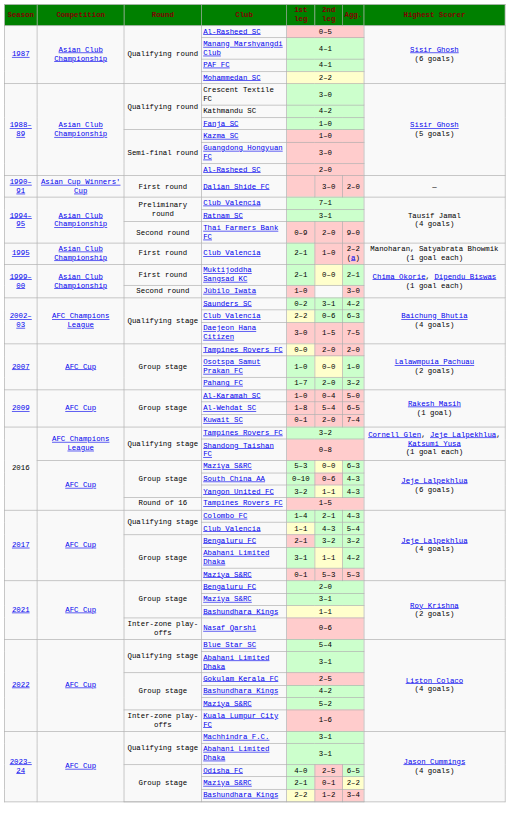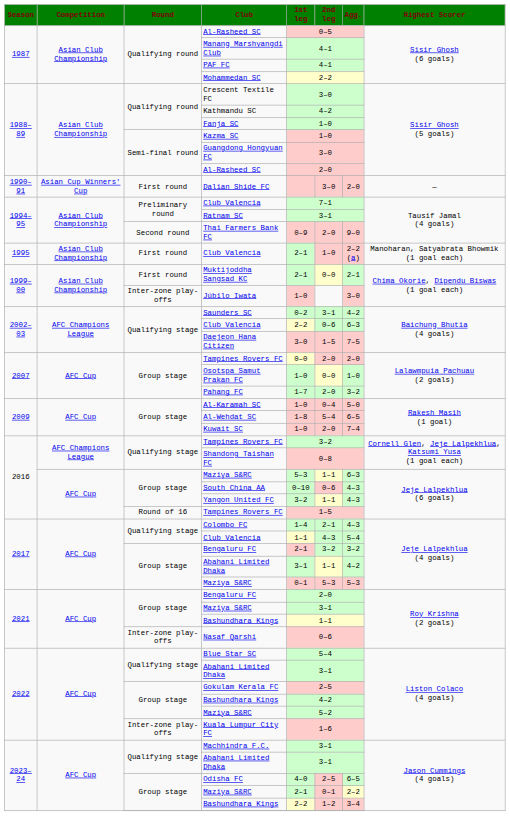 <table class="wikitable" style="font-size:90%; width:90%; text-align:center;">
 <tr>
 <th style="background:Green; color:Maroon;">Season</th>
 <th style="background:Green; color:Maroon;">Competition</th>
 <th style="background:Green; color:Maroon;">Round</th>
 <th style="background:Green; color:Maroon;">Club</th>
 <th style="background:Green; color:Maroon;">1st leg</th>
 <th style="background:Green; color:Maroon;">2nd leg</th>
 <th style="background:Green; color:Maroon;">Agg.</th>
 <th style="background:Green; color:Maroon;">Highest Scorer</th>
 </tr>
 <tr>
 <td rowspan=4 style="text-align:center"><a href='#'>1987</a></td>
 <td rowspan=4 style="text-align:center"><a href='#'>Asian Club Championship</a></td>
 <td rowspan=4 style="text-align:center">Qualifying round</td>
 <td style="text-align:left"> <a href='#'>Al-Rasheed SC</a></td>
 <td colspan="3" style="text-align:center; background:#FFCCCC">0–5</td>
 <td rowspan=4 style="text-align:center"><a href='#'>Sisir Ghosh</a><br>(6 goals)</td>
 </tr>
 <tr>
 <td style="text-align:left"> <a href='#'>Manang Marshyangdi Club</a></td>
 <td colspan="3" style="text-align:center; background:#CCFFCC;">4–1</td>
 </tr>
 <tr>
 <td style="text-align:left"> <a href='#'>PAF FC</a></td>
 <td colspan="3" style="text-align:center; background:#CCFFCC;">4–1</td>
 </tr>
 <tr>
 <td style="text-align:left"> <a href='#'>Mohammedan SC</a></td>
 <td colspan="3" style="text-align:center; background:#FFFFCC;">2–2</td>
 </tr>
 <tr>
 <td rowspan=6 style="text-align:center"><a href='#'>1988–89</a></td>
 <td rowspan=6 style="text-align:center"><a href='#'>Asian Club Championship</a></td>
 <td rowspan=3 style="text-align:center">Qualifying round</td>
 <td style="text-align:left"> Crescent Textile FC</td>
 <td colspan="3" style="text-align:center; background:#CCFFCC;">3–0</td>
 <td rowspan=6 style="text-align:center"><a href='#'>Sisir Ghosh</a><br>(5 goals)</td>
 </tr>
 <tr>
 <td style="text-align:left"> Kathmandu SC</td>
 <td colspan="3" style="text-align:center; background:#CCFFCC;">4–2</td>
 </tr>
 <tr>
 <td style="text-align:left"> <a href='#'>Fanja SC</a></td>
 <td colspan="3" style="text-align:center; background:#CCFFCC;">1–0</td>
 </tr>
 <tr>
 <td rowspan=3 style="text-align:center">Semi-final round</td>
 <td style="text-align:left"> <a href='#'>Kazma SC</a></td>
 <td colspan="3" style="text-align:center; background:#FFCCCC">1–0</td>
 </tr>
 <tr>
 <td style="text-align:left"> <a href='#'>Guangdong Hongyuan FC</a></td>
 <td colspan="3" style="text-align:center; background:#FFCCCC">3–0</td>
 </tr>
 <tr>
 <td style="text-align:left"> <a href='#'>Al-Rasheed SC</a></td>
 <td colspan="3" style="text-align:center; background:#FFCCCC">2–0</td>
 </tr>
 <tr>
 <td rowspan=1 style="text-align:center"><a href='#'>1990–91</a></td>
 <td rowspan=1 style="text-align:center"><a href='#'>Asian Cup Winners' Cup</a></td>
 <td rowspan=1 style="text-align:center">First round</td>
 <td style="text-align:left"> <a href='#'>Dalian Shide FC</a></td>
 <td style="text-align:center; background:#FFCCCC;"></td>
 <td style="text-align:center; background:#FFCCCC;">3–0</td>
 <td style="text-align:center; background:#FFCCCC">2–0</td>
 <td style="text-align:center">—</td>
 </tr>
 <tr>
 <td rowspan=3 style="text-align:center"><a href='#'>1994–95</a></td>
 <td rowspan=3 style="text-align:center"><a href='#'>Asian Club Championship</a></td>
 <td rowspan=2 style="text-align:center">Preliminary round</td>
 <td style="text-align:left"> <a href='#'>Club Valencia</a></td>
 <td colspan="3" style="text-align:center; background:#CCFFCC;">7–1</td>
 <td rowspan=3 style="text-align:center">Tausif Jamal<br>(4 goals)</td>
 </tr>
 <tr>
 <td style="text-align:left"> <a href='#'>Ratnam SC</a></td>
 <td colspan="3" style="text-align:center; background:#CCFFCC;">3–1</td>
 </tr>
 <tr>
 <td rowspan=1 style="text-align:center">Second round</td>
 <td style="text-align:left"> <a href='#'>Thai Farmers Bank FC</a></td>
 <td style="text-align:center; background:#FFCCCC;">0–9</td>
 <td style="text-align:center; background:#FFCCCC;">2–0 </td>
 <td style="text-align:center; background:#FFCCCC;">9–0</td>
 </tr>
 <tr>
 <td rowspan=1 style="text-align:center"><a href='#'>1995</a></td>
 <td rowspan=1 style="text-align:center"><a href='#'>Asian Club Championship</a></td>
 <td rowspan=1 style="text-align:center">First round</td>
 <td style="text-align:left"> <a href='#'>Club Valencia</a></td>
 <td style="text-align:center; background:#CCFFCC;">2–1</td>
 <td style="text-align:center; background:#FFCCCC;">1–0</td>
 <td style="text-align:center; background:#FFCCCC;">2–2<br>(<a href='#'>a</a>)</td>
 <td rowspan=1 style="text-align:center">Manoharan, Satyabrata Bhowmik<br>(1 goal each)</td>
 </tr>
 <tr>
 <td rowspan=2 style="text-align:center"><a href='#'>1999–00</a></td>
 <td rowspan=2 style="text-align:center"><a href='#'>Asian Club Championship</a></td>
 <td rowspan=1 style="text-align:center">First round</td>
 <td style="text-align:left"> <a href='#'>Muktijoddha Sangsad KC</a></td>
 <td style="text-align:center; background:#CCFFCC;">2–1</td>
 <td style="text-align:center; background:#FFFFCC;">0–0</td>
 <td style="text-align:center; background:#CCFFCC;">2–1</td>
 <td rowspan=2 style="text-align:center"><a href='#'>Chima Okorie</a>, <a href='#'>Dipendu Biswas</a><br>(1 goal each)</td>
 </tr>
 <tr>
-<td rowspan=1 style="text-align:center">Second round</td>
+<td>Inter-zone play-offs</td>
 <td style="text-align:left"> <a href='#'>Júbilo Iwata</a></td>
 <td style="text-align:center; background:#FFCCCC;">1–0</td>
 <td><br></td>
 <td style="text-align:center; background:#FFCCCC;">3–0</td>
 </tr>
 <tr>
 <td rowspan=3 style="text-align:center"><a href='#'>2002–03</a></td>
 <td rowspan=3 style="text-align:center"><a href='#'>AFC Champions League</a></td>
 <td rowspan=3 style="text-align:center">Qualifying stage</td>
 <td style="text-align:left"> <a href='#'>Saunders SC</a></td>
 <td style="text-align:center; background:#CCFFCC;">0–2</td>
 <td style="text-align:center; background:#CCFFCC;">3–1</td>
 <td style="text-align:center; background:#CCFFCC;">4–2</td>
 <td rowspan=3 style="text-align:center"><a href='#'>Baichung Bhutia</a><br>(4 goals)</td>
 </tr>
 <tr>
 <td style="text-align:left"> <a href='#'>Club Valencia</a></td>
 <td style="text-align:center; background:#FFFFCC;">2–2</td>
 <td style="text-align:center; background:#CCFFCC;">0–6</td>
 <td style="text-align:center; background:#CCFFCC;">6–3</td>
 </tr>
 <tr>
 <td style="text-align:left"> <a href='#'>Daejeon Hana Citizen</a></td>
 <td style="text-align:center; background:#FFCCCC;">3–0</td>
 <td style="text-align:center; background:#FFCCCC;">1–5</td>
 <td style="text-align:center; background:#FFCCCC;">7–5</td>
 </tr>
 <tr>
 <td rowspan=3 style="text-align:center"><a href='#'>2007</a></td>
 <td rowspan=3 style="text-align:center"><a href='#'>AFC Cup</a></td>
 <td rowspan=3 style="text-align:center">Group stage</td>
 <td style="text-align:left"> <a href='#'>Tampines Rovers FC</a></td>
 <td style="text-align:center; background:#FFFFCC;">0–0</td>
 <td style="text-align:center; background:#FFCCCC;">2–0</td>
 <td style="text-align:center; background:#FFCCCC;">2–0</td>
 <td rowspan=3 style="text-align:center"><a href='#'>Lalawmpuia Pachuau</a><br>(2 goals)</td>
 </tr>
 <tr>
 <td style="text-align:left"> <a href='#'>Osotspa Samut Prakan FC</a></td>
 <td style="text-align:center; background:#CCFFCC;">1–0</td>
 <td style="text-align:center; background:#FFFFCC;">0–0</td>
 <td style="text-align:center; background:#CCFFCC;">1–0</td>
 </tr>
 <tr>
 <td style="text-align:left"> <a href='#'>Pahang FC</a></td>
 <td style="text-align:center; background:#CCFFCC;">1–7</td>
 <td style="text-align:center; background:#CCFFCC;">2–0</td>
 <td style="text-align:center; background:#CCFFCC;">3–2</td>
 </tr>
 <tr>
 <td rowspan=3 style="text-align:center"><a href='#'>2009</a></td>
 <td rowspan=3 style="text-align:center"><a href='#'>AFC Cup</a></td>
 <td rowspan=3 style="text-align:center">Group stage</td>
 <td style="text-align:left"> <a href='#'>Al-Karamah SC</a></td>
 <td style="text-align:center; background:#FFCCCC;">1–0</td>
 <td style="text-align:center; background:#FFCCCC;">0–4</td>
 <td style="text-align:center; background:#FFCCCC;">5–0</td>
 <td rowspan=3 style="text-align:center"><a href='#'>Rakesh Masih</a><br>(1 goal)</td>
 </tr>
 <tr>
 <td style="text-align:left"> <a href='#'>Al-Wehdat SC</a></td>
 <td style="text-align:center; background:#FFCCCC;">1–8</td>
 <td style="text-align:center; background:#FFCCCC;">5–4</td>
 <td style="text-align:center; background:#FFCCCC;">6–5</td>
 </tr>
 <tr>
 <td style="text-align:left"> <a href='#'>Kuwait SC</a></td>
-<td style="text-align:center; background:#FFCCCC;">0–1</td>
+<td style="text-align:center; background:#FFCCCC;">1–0</td>
 <td style="text-align:center; background:#FFCCCC;">2–0 </td>
 <td style="text-align:center; background:#FFCCCC;">7–4</td>
 </tr>
 <tr>
 <td rowspan="6" style="text-align:center">2016</td>
 <td rowspan=2 style="text-align:center"><a href='#'>AFC Champions League</a></td>
 <td rowspan=2 style="text-align:center">Qualifying stage</td>
 <td style="text-align:left"> <a href='#'>Tampines Rovers FC</a></td>
 <td colspan="3" style="text-align:center; background:#CCFFCC;">3–2</td>
 <td rowspan=2 style="text-align:center"><a href='#'>Cornell Glen</a>, <a href='#'>Jeje Lalpekhlua</a>, <a href='#'>Katsumi Yusa</a><br>(1 goal each)</td>
 </tr>
 <tr>
 <td style="text-align:left"> <a href='#'>Shandong Taishan FC</a></td>
 <td colspan="3" style="text-align:center; background:#FFCCCC;">0–8</td>
 </tr>
 <tr>
 <td rowspan="4"><a href='#'>AFC Cup</a></td>
 <td rowspan="3">Group stage</td>
 <td style="text-align:left"> <a href='#'>Maziya S&RC</a></td>
 <td style="text-align:center; background:#CCFFCC;">5–3</td>
-<td style="text-align:center; background:#FFFFCC;">0–0</td>
+<td style="text-align:center; background:#FFFFCC;">1–1</td>
 <td style="text-align:center; background:#CCFFCC;">6–3</td>
 <td rowspan="4" style="text-align:center"><a href='#'>Jeje Lalpekhlua</a><br>(6 goals)</td>
 </tr>
 <tr>
 <td style="text-align:left"> <a href='#'>South China AA</a></td>
 <td style="text-align:center; background:#CCFFCC;">0–10</td>
 <td style="text-align:center; background:#FFCCCC;">0–6</td>
 <td style="text-align:center; background:#CCFFCC;">4–3</td>
 </tr>
 <tr>
 <td style="text-align:left"> <a href='#'>Yangon United FC</a></td>
 <td style="text-align:center; background:#CCFFCC;">3–2</td>
 <td style="text-align:center; background:#FFFFCC;">1–1</td>
 <td style="text-align:center; background:#CCFFCC;">4–3</td>
 </tr>
 <tr>
 <td rowspan=1 style="text-align:center">Round of 16</td>
 <td style="text-align:left"> <a href='#'>Tampines Rovers FC</a></td>
 <td colspan="3" style="text-align:center; background:#FFCCCC;">1–5</td>
 </tr>
 <tr>
 <td rowspan="5"><a href='#'>2017</a></td>
 <td rowspan="5"><a href='#'>AFC Cup</a></td>
 <td rowspan="2" style="text-align:center">Qualifying stage</td>
 <td style="text-align:left"> <a href='#'>Colombo FC</a></td>
 <td style="text-align:center; background:#CCFFCC;">1–4</td>
 <td style="text-align:center; background:#CCFFCC;">2–1</td>
 <td style="text-align:center; background:#CCFFCC;">4–3</td>
 <td rowspan="5" style="text-align:center"><a href='#'>Jeje Lalpekhlua</a><br>(4 goals)</td>
 </tr>
 <tr>
 <td style="text-align:left"> <a href='#'>Club Valencia</a></td>
 <td style="text-align:center; background:#FFFFCC;">1–1</td>
 <td style="text-align:center; background:#CCFFCC;">4–3</td>
 <td style="text-align:center; background:#CCFFCC;">5–4</td>
 </tr>
 <tr>
 <td rowspan=3 style="text-align:center">Group stage</td>
 <td style="text-align:left"> <a href='#'>Bengaluru FC</a></td>
 <td style="text-align:center; background:#FFCCCC;">2–1</td>
 <td style="text-align:center; background:#CCFFCC;">3–2</td>
 <td style="text-align:center; background:#CCFFCC;">3–2</td>
 </tr>
 <tr>
 <td style="text-align:left"> <a href='#'>Abahani Limited Dhaka</a></td>
 <td style="text-align:center; background:#CCFFCC;">3–1</td>
 <td style="text-align:center; background:#FFFFCC;">1–1</td>
 <td style="text-align:center; background:#CCFFCC;">4–2</td>
 </tr>
 <tr>
 <td style="text-align:left"> <a href='#'>Maziya S&RC</a></td>
 <td style="text-align:center; background:#FFCCCC;">0–1</td>
 <td style="text-align:center; background:#FFCCCC;">5–3</td>
 <td style="text-align:center; background:#FFCCCC;">5–3</td>
 </tr>
 <tr>
 <td rowspan="4"><a href='#'>2021</a></td>
 <td rowspan="4"><a href='#'>AFC Cup</a></td>
 <td rowspan="3">Group stage</td>
 <td style="text-align:left"> <a href='#'>Bengaluru FC</a></td>
 <td colspan="3" style="text-align:center; background:#CCFFCC;">2–0</td>
 <td rowspan="4"><a href='#'>Roy Krishna</a><br>(2 goals)</td>
 </tr>
 <tr>
 <td style="text-align:left"> <a href='#'>Maziya S&RC</a></td>
 <td colspan="3" style="text-align:center; background:#CCFFCC;">3–1</td>
 </tr>
 <tr>
 <td style="text-align:left"> <a href='#'>Bashundhara Kings</a></td>
 <td colspan="3" style="text-align:center; background:#FFFFCC;">1–1</td>
 </tr>
 <tr>
 <td>Inter-zone play-offs</td>
 <td style="text-align:left"> <a href='#'>Nasaf Qarshi</a></td>
 <td colspan="3" style="text-align:center; background:#FFCCCC;">0–6</td>
 </tr>
 <tr>
 <td rowspan="6"><a href='#'>2022</a></td>
 <td rowspan="6"><a href='#'>AFC Cup</a></td>
 <td rowspan="2">Qualifying stage</td>
 <td style="text-align:left"> <a href='#'>Blue Star SC</a></td>
 <td colspan="3" style="text-align:center; background:#CCFFCC;">5–4</td>
 <td rowspan="6"><a href='#'>Liston Colaco</a><br>(4 goals)</td>
 </tr>
 <tr>
 <td style="text-align:left"> <a href='#'>Abahani Limited Dhaka</a></td>
 <td colspan="3" style="text-align:center; background:#CCFFCC;">3–1</td>
 </tr>
 <tr>
 <td rowspan="3">Group stage</td>
 <td style="text-align:left"> <a href='#'>Gokulam Kerala FC</a></td>
 <td colspan="3" style="text-align:center; background:#FFCCCC;">2–5</td>
 </tr>
 <tr>
 <td style="text-align:left"> <a href='#'>Bashundhara Kings</a></td>
 <td colspan="3" style="text-align:center; background:#CCFFCC;">4–2</td>
 </tr>
 <tr>
 <td style="text-align:left"> <a href='#'>Maziya S&RC</a></td>
 <td colspan="3" style="text-align:center; background:#CCFFCC;">5–2</td>
 </tr>
 <tr>
 <td>Inter-zone play-offs</td>
 <td style="text-align:left"> <a href='#'>Kuala Lumpur City FC</a></td>
 <td colspan="3" style="text-align:center; background:#FFCCCC;">1–6</td>
 </tr>
 <tr>
 <td rowspan="6"><a href='#'>2023–24</a></td>
 <td rowspan="6"><a href='#'>AFC Cup</a></td>
 <td rowspan="2">Qualifying stage</td>
 <td style="text-align:left"> <a href='#'>Machhindra F.C.</a></td>
 <td colspan="3" style="text-align:center; background:#CCFFCC;">3–1</td>
 <td rowspan="6"><a href='#'>Jason Cummings</a><br>(4 goals)</td>
 </tr>
 <tr>
 <td style="text-align:left"> <a href='#'>Abahani Limited Dhaka</a></td>
 <td colspan="3" style="text-align:center; background:#CCFFCC;">3–1</td>
 </tr>
 <tr>
 <td rowspan="3">Group stage</td>
 <td style="text-align:left"> <a href='#'>Odisha FC</a></td>
 <td style="text-align:center; background:#CCFFCC;">4–0</td>
 <td style="text-align:center; background:#FFCCCC;">2–5</td>
 <td style="text-align:center;background :#CCFFCC">6–5</td>
 </tr>
 <tr>
 <td style="text-align:left"> <a href='#'>Maziya S&RC</a></td>
 <td style="text-align:center; background:#CCFFCC;">2–1</td>
 <td style="text-align:center; background:#FFCCCC;">0–1</td>
 <td style="text-align:center; background:#FFFFCC;">2–2</td>
 </tr>
 <tr>
 <td style="text-align:left"> <a href='#'>Bashundhara Kings</a></td>
 <td style="text-align:center; background:#FFFFCC;">2–2</td>
 <td style="text-align:center ; background:#FFCCCC;">1–2</td>
 <td style="text-align:center ; background:#FFCCCC;">3–4</td>
 </tr>
 <tr>
 </tr>
 </table>
